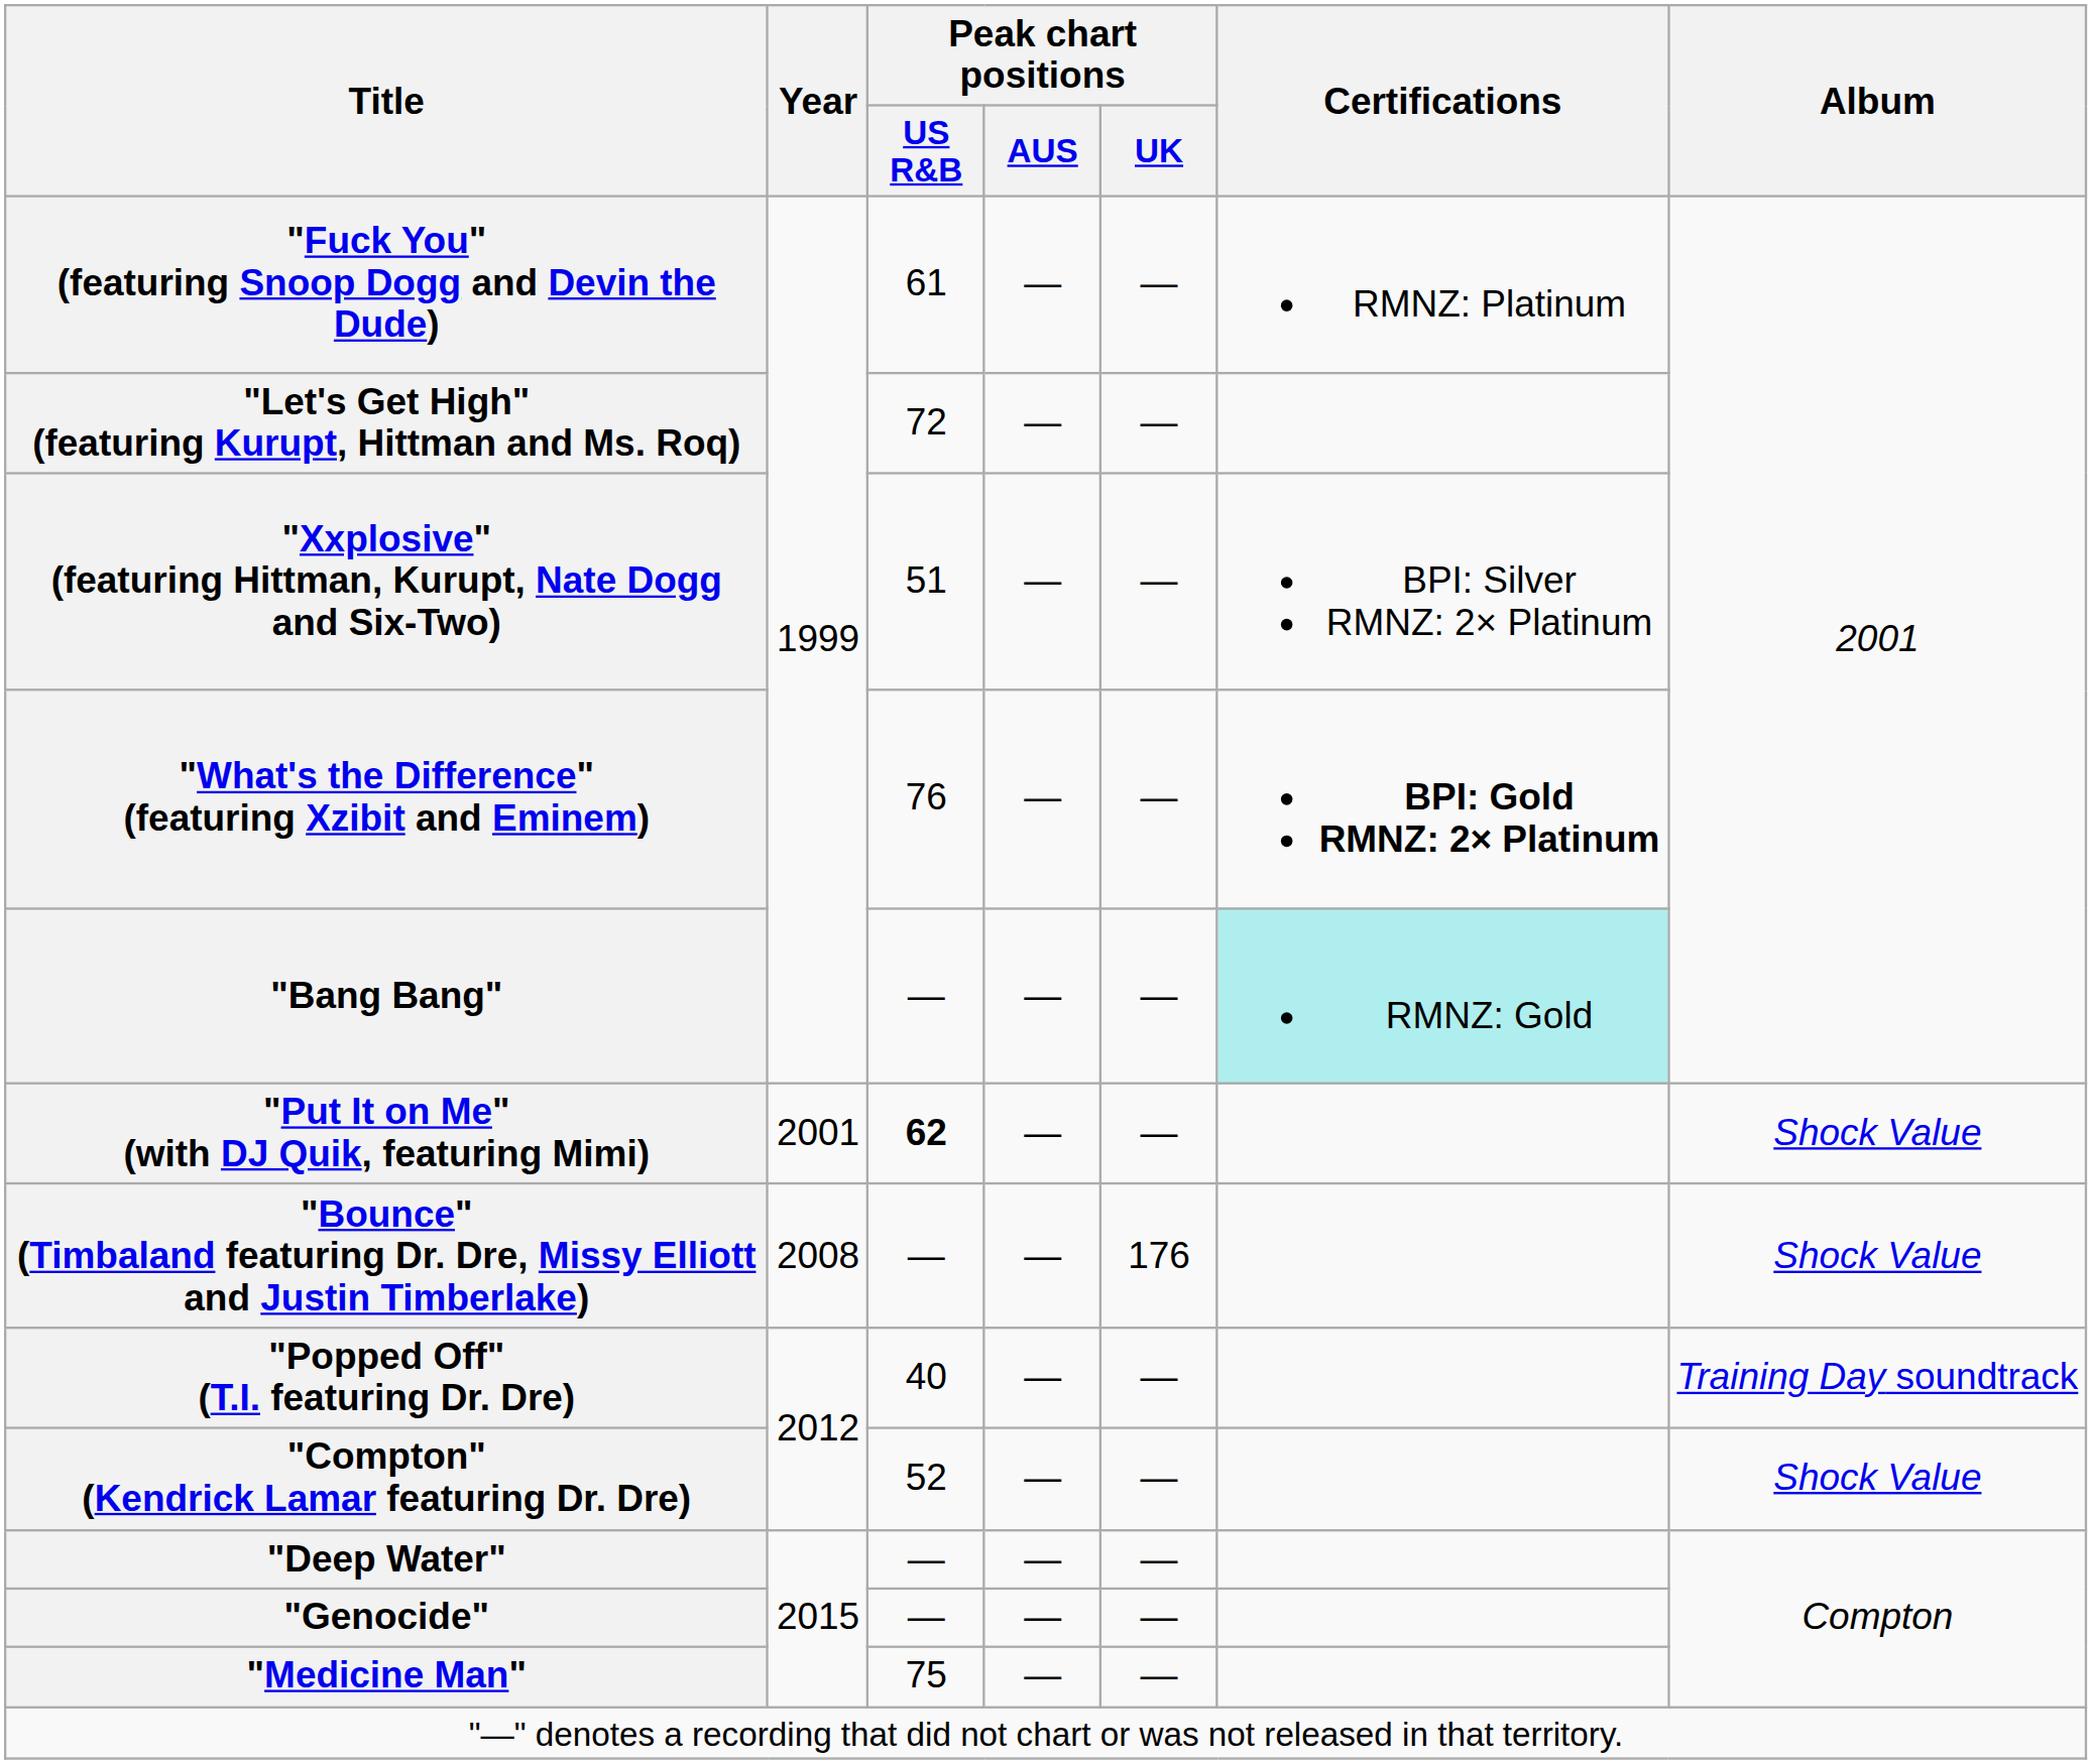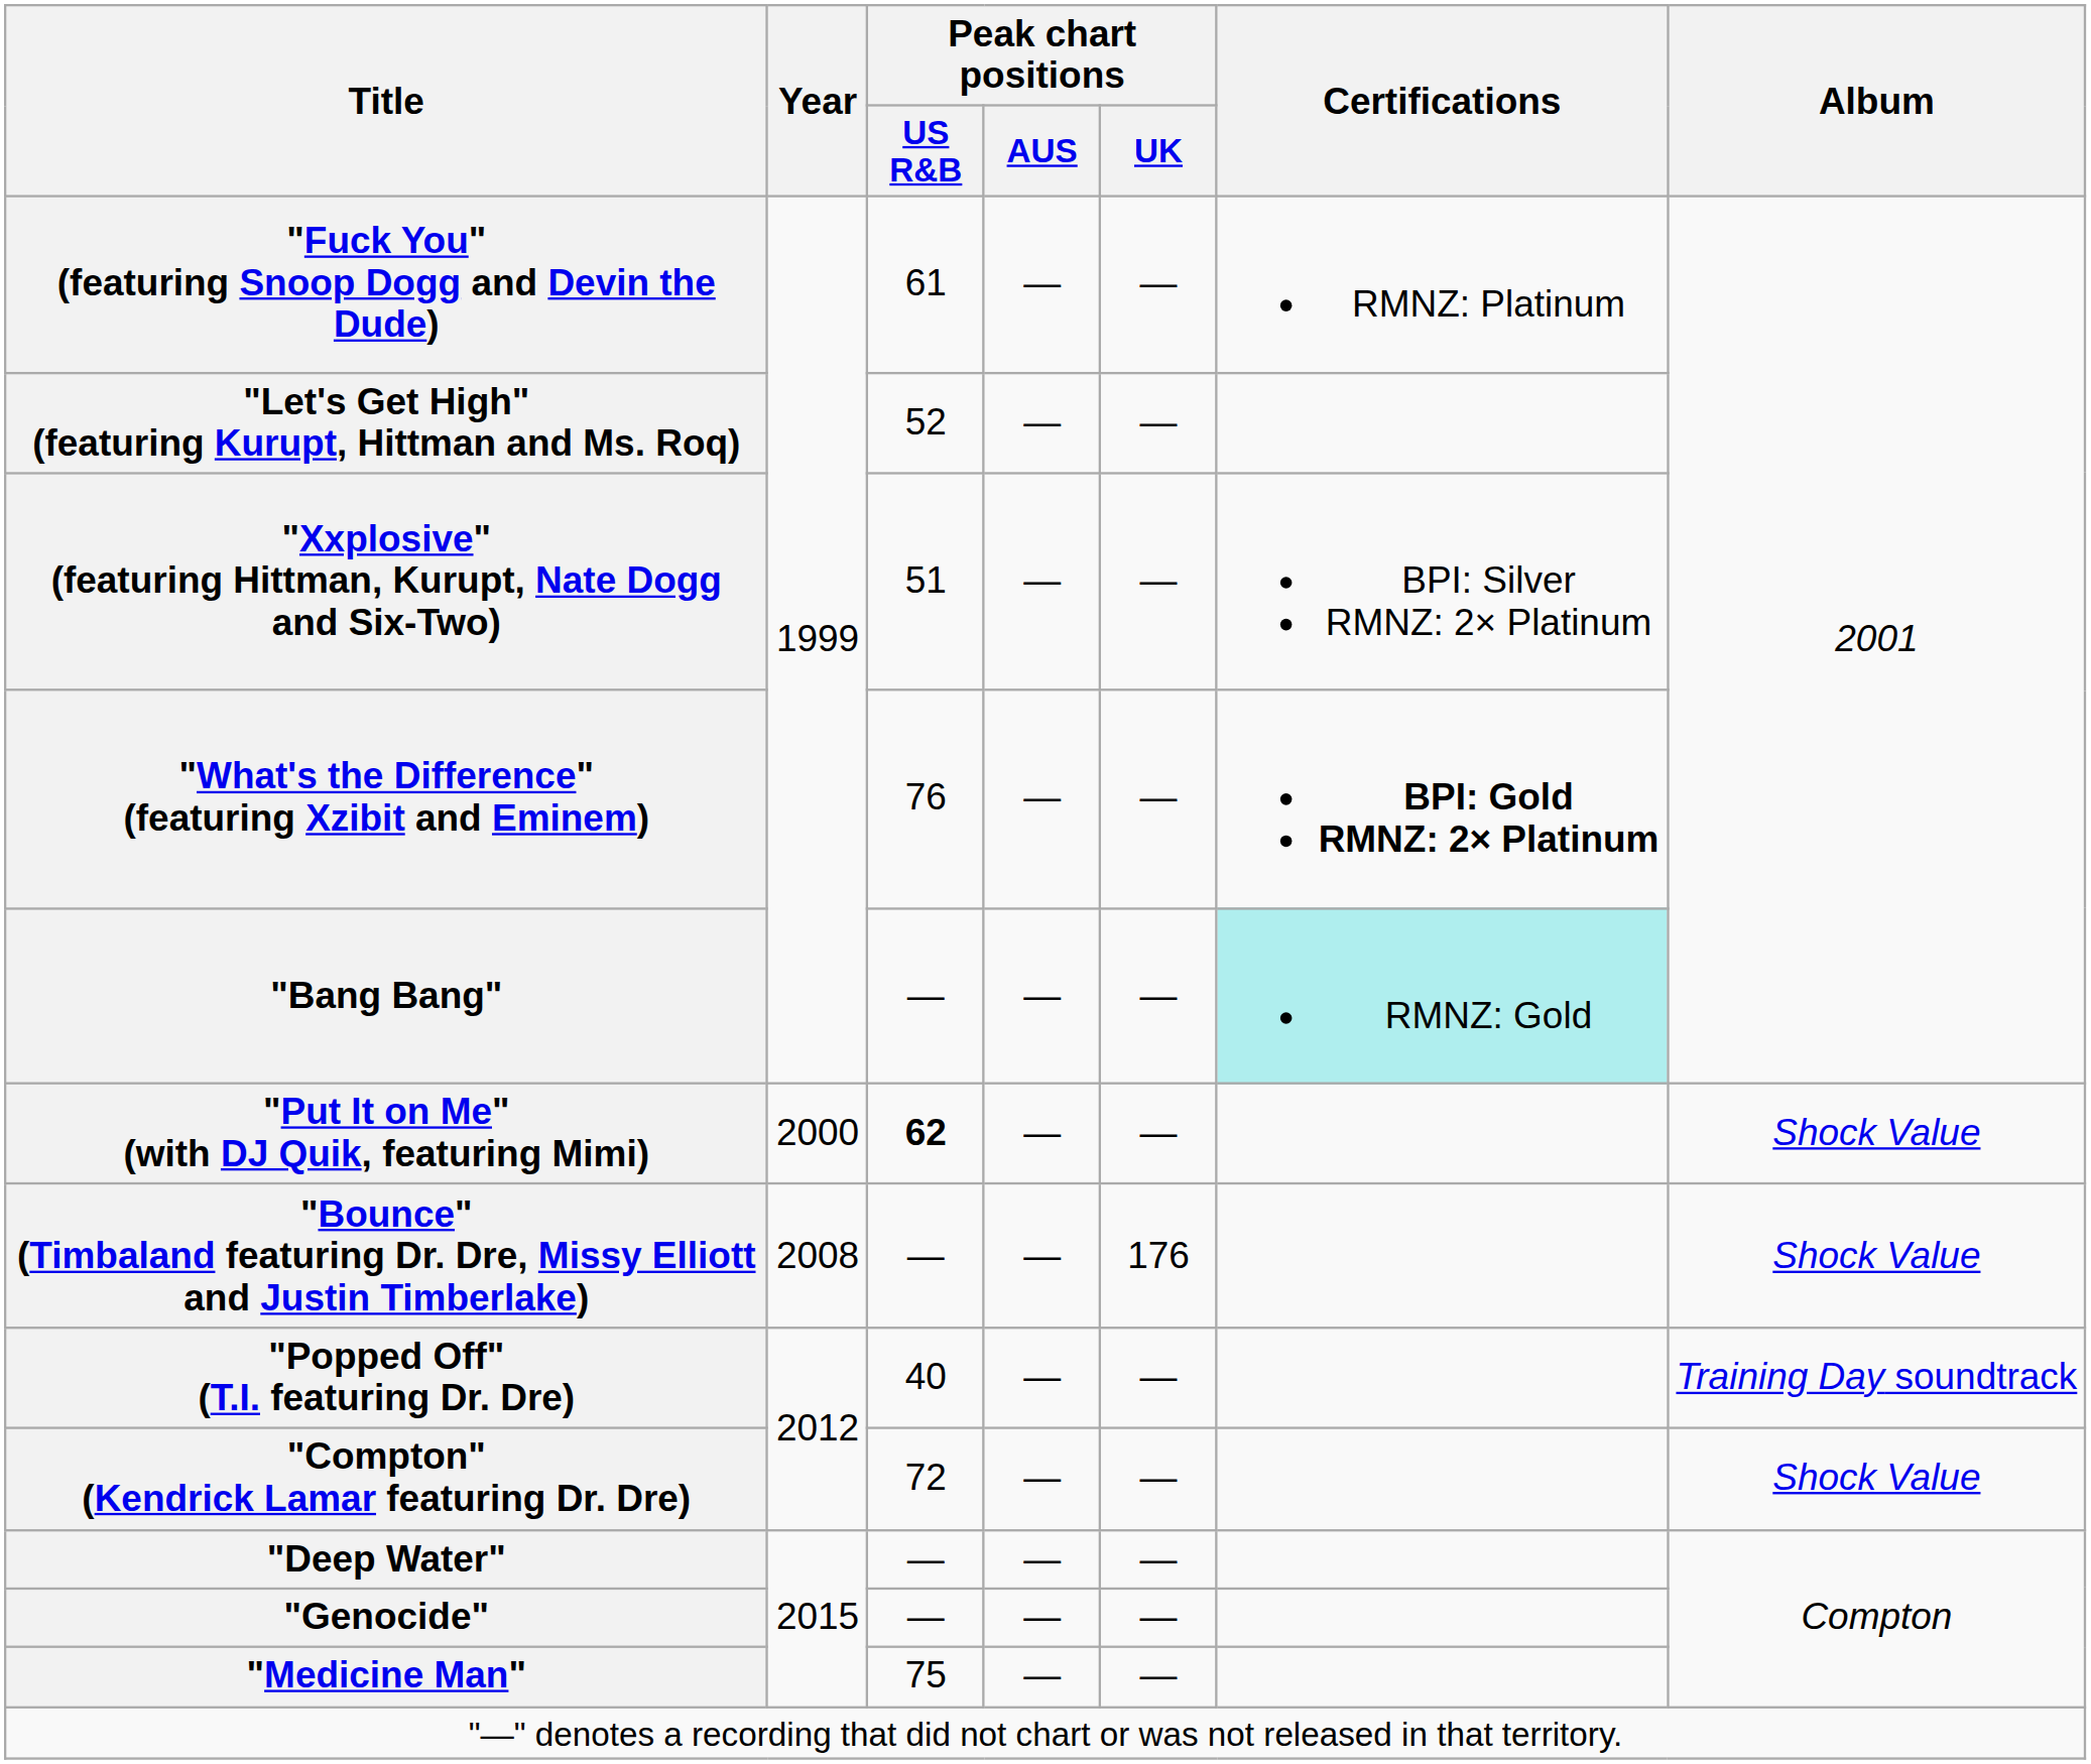 <table class="wikitable plainrowheaders" style="text-align:center;" border="1">
 <tr>
 <th scope="col" rowspan="2" style="width:20em;">Title</th>
 <th scope="col" rowspan="2" style="width:1em;">Year</th>
 <th scope="col" colspan="3">Peak chart<br>positions</th>
 <th scope="col" rowspan="2">Certifications</th>
 <th scope="col" rowspan="2">Album</th>
 </tr>
 <tr>
 <th style="width:3em; font-size:90%"><a href='#'>US<br>R&B</a><br></th>
 <th style="width:3em;font-size:90%;"><a href='#'>AUS</a><br></th>
 <th style="width:3em; font-size:90%"><a href='#'>UK</a><br></th>
 </tr>
 <tr>
 <th scope="row">"<a href='#'>Fuck You</a>"<br><span>(featuring <a href='#'>Snoop Dogg</a> and <a href='#'>Devin the Dude</a>)</span></th>
 <td rowspan="5">1999</td>
 <td>61</td>
 <td>—</td>
 <td>—</td>
 <td><br><ul><li>RMNZ: Platinum</li></ul></td>
 <td rowspan="5"><em>2001</em></td>
 </tr>
 <tr>
 <th scope="row">"Let's Get High"<br><span>(featuring <a href='#'>Kurupt</a>, Hittman and Ms. Roq)</span></th>
-<td>72</td>
+<td>52</td>
 <td>—</td>
 <td>—</td>
 <td></td>
 </tr>
 <tr>
 <th scope="row">"<a href='#'>Xxplosive</a>"<br><span>(featuring Hittman, Kurupt, <a href='#'>Nate Dogg</a> and Six-Two)</span></th>
 <td>51</td>
 <td>—</td>
 <td>—</td>
 <td><br><ul><li>BPI: Silver</li><li>RMNZ: 2× Platinum</li></ul></td>
 </tr>
 <tr>
 <th scope="row">"<a href='#'>What's the Difference</a>"<br><span>(featuring <a href='#'>Xzibit</a> and <a href='#'>Eminem</a>)</span></th>
 <td>76</td>
 <td>—</td>
 <td>—</td>
 <td><strong><br><ul><li>BPI: Gold</li><li>RMNZ: 2× Platinum</li></ul></strong></td>
 </tr>
 <tr>
 <th scope="row">"Bang Bang"<br></th>
 <td>—</td>
 <td>—</td>
 <td>—</td>
 <td style="background: paleturquoise;"><br><ul><li>RMNZ: Gold</li></ul></td>
 </tr>
 <tr>
 <th scope="row">"<a href='#'>Put It on Me</a>"<br><span>(with <a href='#'>DJ Quik</a>, featuring Mimi)</span></th>
-<td>2001</td>
+<td>2000</td>
 <td><strong>62</strong></td>
 <td>—</td>
 <td>—</td>
 <td></td>
 <td><em><a href='#'>Shock Value</a></em></td>
 </tr>
 <tr>
 <th scope="row">"<a href='#'>Bounce</a>"<br><span>(<a href='#'>Timbaland</a> featuring Dr. Dre, <a href='#'>Missy Elliott</a> and <a href='#'>Justin Timberlake</a>)</span></th>
 <td>2008</td>
 <td>—</td>
 <td>—</td>
 <td>176</td>
 <td></td>
 <td><em><a href='#'>Shock Value</a></em></td>
 </tr>
 <tr>
 <th scope="row">"Popped Off"<br><span>(<a href='#'>T.I.</a> featuring Dr. Dre)</span></th>
 <td rowspan="2">2012</td>
 <td>40</td>
 <td>—</td>
 <td>—</td>
 <td></td>
 <td><a href='#'><em>Training Day</em> soundtrack</a></td>
 </tr>
 <tr>
 <th scope="row">"Compton" <br><span>(<a href='#'>Kendrick Lamar</a> featuring Dr. Dre)</span></th>
-<td>52</td>
+<td>72</td>
 <td>—</td>
 <td>—</td>
 <td></td>
 <td><em><a href='#'>Shock Value</a></em></td>
 </tr>
 <tr>
 <th scope="row">"Deep Water"<br></th>
 <td rowspan="3">2015</td>
 <td>—</td>
 <td –>—</td>
 <td>—</td>
 <td></td>
 <td rowspan="3"><em>Compton</em></td>
 </tr>
 <tr>
 <th scope="row">"Genocide"<br></th>
 <td>—</td>
 <td>—</td>
 <td>—</td>
 <td></td>
 </tr>
 <tr>
 <th scope="row">"<a href='#'>Medicine Man</a>"<br></th>
 <td>75</td>
 <td>—</td>
 <td>—</td>
 <td></td>
 </tr>
 <tr>
 <td colspan="15" style="font-size:90%">"—" denotes a recording that did not chart or was not released in that territory.</td>
 </tr>
 </table>
